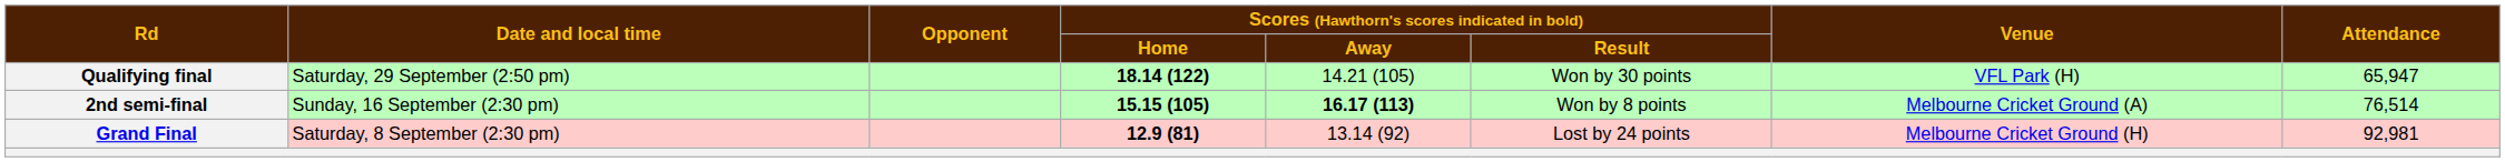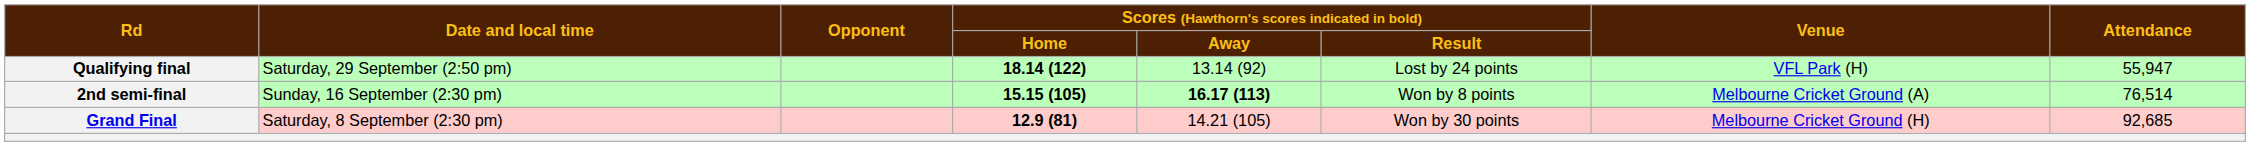 <table class="wikitable" style="font-size:90%; text-align:center; width: 100%; margin-left: auto; margin-right: auto;">
 <tr style="text-align:center; background:#4D2004; color:#FBBF15; font-weight:bold">
 <td rowspan=2><strong>Rd</strong></td>
 <td rowspan=2><strong>Date and local time</strong></td>
 <td rowspan=2><strong>Opponent</strong></td>
 <td colspan=3><strong>Scores</strong> <small>(Hawthorn's scores indicated in <strong>bold</strong>)</small></td>
 <td rowspan=2><strong>Venue</strong></td>
 <td rowspan=2><strong>Attendance</strong></td>
 </tr>
 <tr>
 <th style="background:#4D2004; color:#FBBF15;">Home</th>
 <th style="background:#4D2004; color:#FBBF15;">Away</th>
 <th style="background:#4D2004; color:#FBBF15;">Result</th>
 </tr>
 <tr style="background:#bfb">
 <th>Qualifying final</th>
 <td align=left>Saturday, 29 September (2:50 pm)</td>
 <td align=left></td>
 <td><strong>18.14 (122)</strong></td>
-<td>14.21 (105)</td>
-<td>Won by 30 points</td>
+<td>13.14 (92)</td>
+<td>Lost by 24 points</td>
 <td><a href='#'>VFL Park</a> (H)</td>
-<td>65,947</td>
+<td>55,947</td>
 </tr>
 <tr style="background:#bfb">
 <th>2nd semi-final</th>
 <td align=left>Sunday, 16 September (2:30 pm)</td>
 <td align=left></td>
 <td><strong>15.15 (105)</strong></td>
 <td><strong>16.17 (113)</strong></td>
 <td>Won by 8 points</td>
 <td><a href='#'>Melbourne Cricket Ground</a> (A)</td>
 <td>76,514</td>
 </tr>
 <tr style="background:#fcc;">
 <th><a href='#'>Grand Final</a></th>
 <td align=left>Saturday, 8 September (2:30 pm)</td>
 <td align=left></td>
 <td><strong>12.9 (81)</strong></td>
-<td>13.14 (92)</td>
-<td>Lost by 24 points</td>
+<td>14.21 (105)</td>
+<td>Won by 30 points</td>
 <td><a href='#'>Melbourne Cricket Ground</a> (H)</td>
-<td>92,981</td>
+<td>92,685</td>
 </tr>
 <tr>
 <th colspan="8"></th>
 </tr>
 </table>
